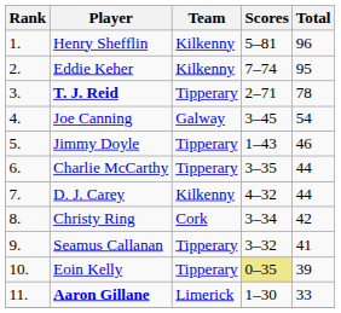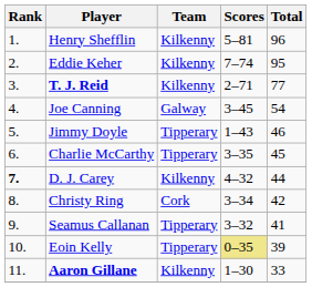 <table class="wikitable">
 <tr>
 <th>Rank</th>
 <th>Player</th>
 <th>Team</th>
 <th>Scores</th>
 <th>Total</th>
 </tr>
 <tr>
 <td>1.</td>
 <td style="text-align:left;"><a href='#'>Henry Shefflin</a></td>
 <td><a href='#'>Kilkenny</a></td>
 <td>5–81</td>
 <td>96</td>
 </tr>
 <tr>
 <td>2.</td>
 <td style="text-align:left;"><a href='#'>Eddie Keher</a></td>
 <td><a href='#'>Kilkenny</a></td>
 <td>7–74</td>
 <td>95</td>
 </tr>
 <tr>
 <td>3.</td>
 <td style="text-align:left;"><strong><a href='#'>T. J. Reid</a></strong></td>
-<td><a href='#'>Tipperary</a></td>
+<td><a href='#'>Kilkenny</a></td>
 <td>2–71</td>
-<td>78</td>
+<td>77</td>
 </tr>
 <tr>
 <td>4.</td>
 <td style="text-align:left;"><a href='#'>Joe Canning</a></td>
 <td><a href='#'>Galway</a></td>
 <td>3–45</td>
 <td>54</td>
 </tr>
 <tr>
 <td>5.</td>
 <td style="text-align:left;"><a href='#'>Jimmy Doyle</a></td>
 <td><a href='#'>Tipperary</a></td>
 <td>1–43</td>
 <td>46</td>
 </tr>
 <tr>
 <td>6.</td>
 <td style="text-align:left;"><a href='#'>Charlie McCarthy</a></td>
 <td><a href='#'>Tipperary</a></td>
 <td>3–35</td>
-<td>44</td>
+<td>45</td>
 </tr>
 <tr>
-<td>7.</td>
+<td><strong>7.</strong></td>
 <td style="text-align:left;"><a href='#'>D. J. Carey</a></td>
 <td><a href='#'>Kilkenny</a></td>
 <td>4–32</td>
 <td>44</td>
 </tr>
 <tr>
 <td>8.</td>
 <td style="text-align:left;"><a href='#'>Christy Ring</a></td>
 <td><a href='#'>Cork</a></td>
 <td>3–34</td>
 <td>42</td>
 </tr>
 <tr>
 <td>9.</td>
 <td style="text-align:left;"><a href='#'>Seamus Callanan</a></td>
 <td><a href='#'>Tipperary</a></td>
 <td>3–32</td>
 <td>41</td>
 </tr>
 <tr>
 <td>10.</td>
 <td style="text-align:left;"><a href='#'>Eoin Kelly</a></td>
 <td><a href='#'>Tipperary</a></td>
 <td style="background: khaki;">0–35</td>
 <td>39</td>
 </tr>
 <tr>
 <td>11.</td>
 <td style="text-align:left;"><strong><a href='#'>Aaron Gillane</a></strong></td>
-<td><a href='#'>Limerick</a></td>
+<td><a href='#'>Kilkenny</a></td>
 <td>1–30</td>
 <td>33</td>
 </tr>
 <tr>
 </tr>
 </table>
